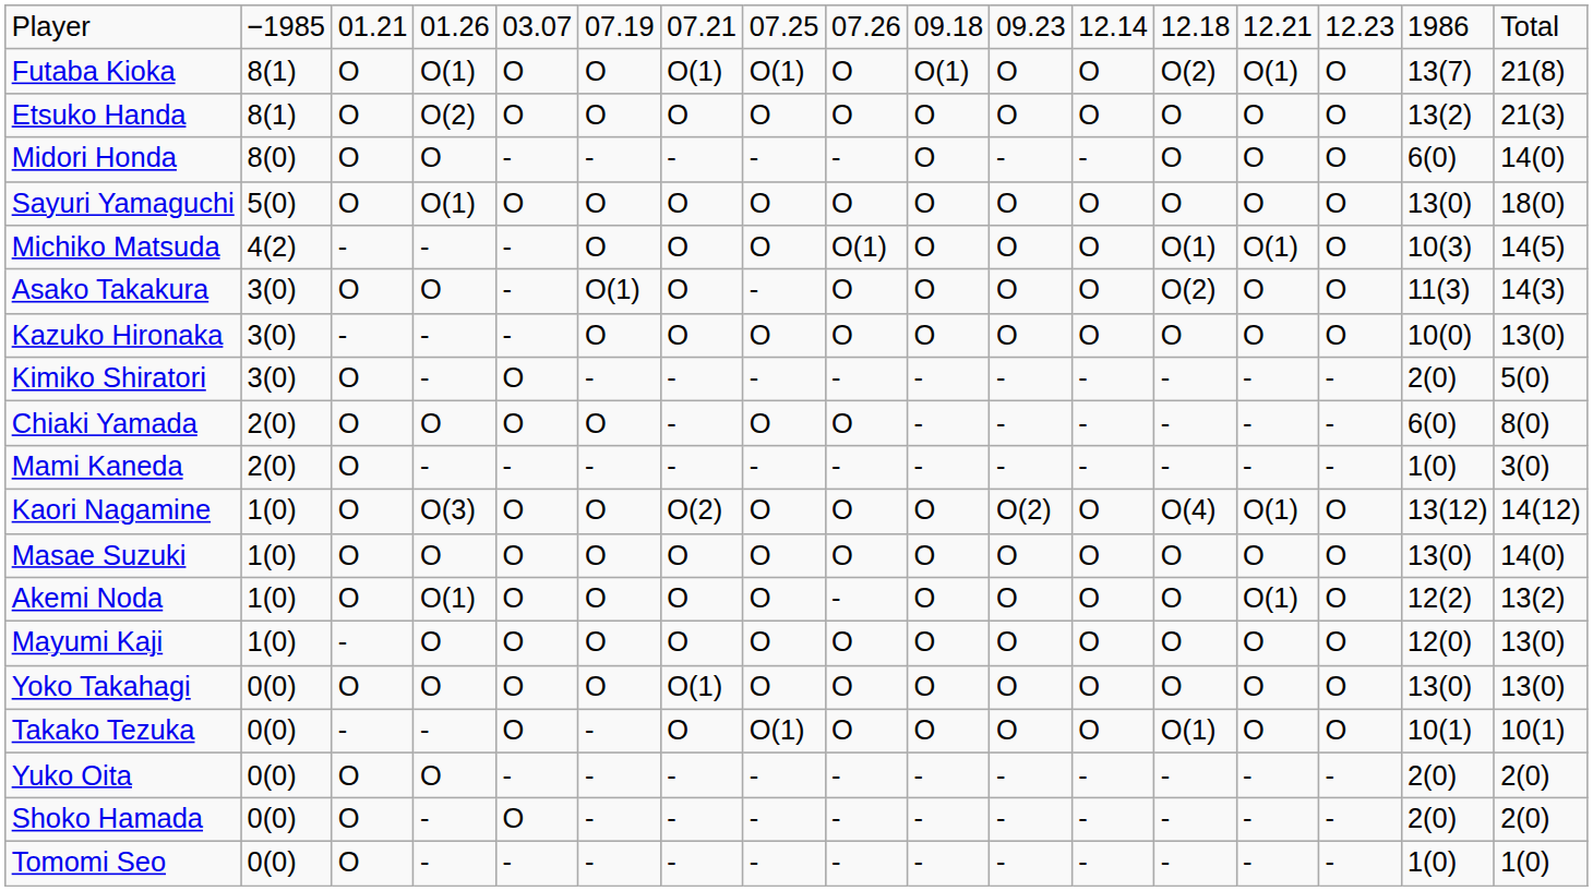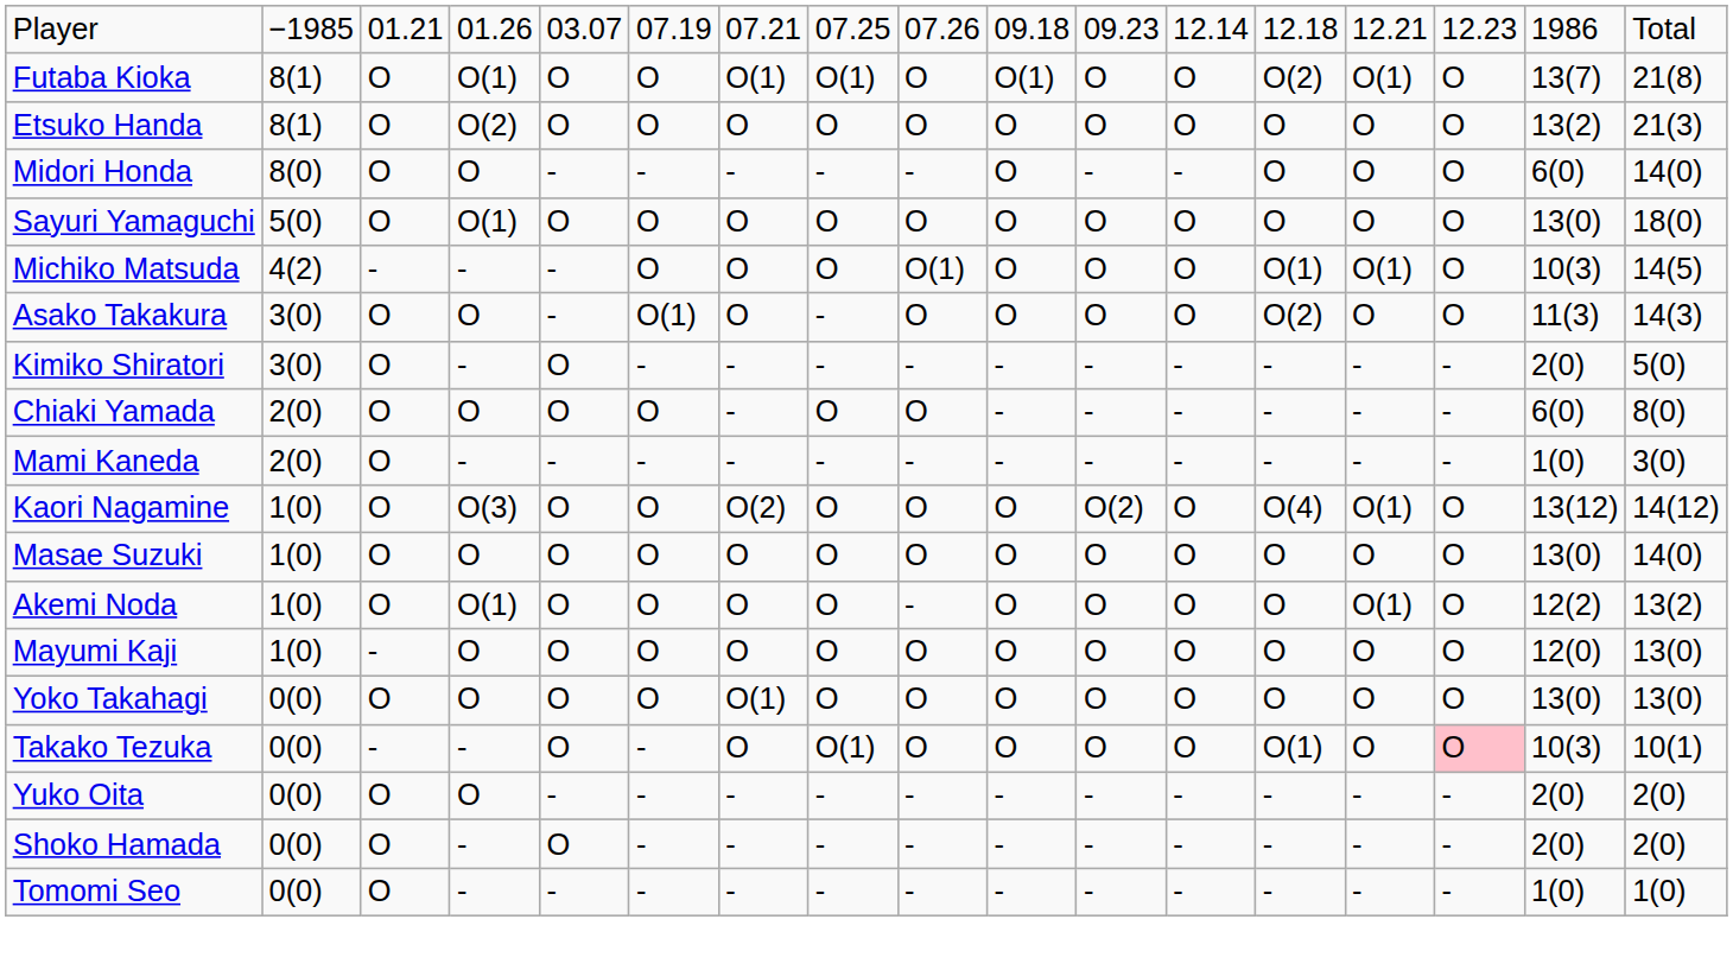 <table class="wikitable" style="text-align:left;">
 <tr>
 <td>Player</td>
 <td>−1985</td>
 <td>01.21</td>
 <td>01.26</td>
 <td>03.07</td>
 <td>07.19</td>
 <td>07.21</td>
 <td>07.25</td>
 <td>07.26</td>
 <td>09.18</td>
 <td>09.23</td>
 <td>12.14</td>
 <td>12.18</td>
 <td>12.21</td>
 <td>12.23</td>
 <td>1986</td>
 <td>Total</td>
 </tr>
 <tr>
 <td><a href='#'>Futaba Kioka</a></td>
 <td>8(1)</td>
 <td>O</td>
 <td>O(1)</td>
 <td>O</td>
 <td>O</td>
 <td>O(1)</td>
 <td>O(1)</td>
 <td>O</td>
 <td>O(1)</td>
 <td>O</td>
 <td>O</td>
 <td>O(2)</td>
 <td>O(1)</td>
 <td>O</td>
 <td>13(7)</td>
 <td>21(8)</td>
 </tr>
 <tr>
 <td><a href='#'>Etsuko Handa</a></td>
 <td>8(1)</td>
 <td>O</td>
 <td>O(2)</td>
 <td>O</td>
 <td>O</td>
 <td>O</td>
 <td>O</td>
 <td>O</td>
 <td>O</td>
 <td>O</td>
 <td>O</td>
 <td>O</td>
 <td>O</td>
 <td>O</td>
 <td>13(2)</td>
 <td>21(3)</td>
 </tr>
 <tr>
 <td><a href='#'>Midori Honda</a></td>
 <td>8(0)</td>
 <td>O</td>
 <td>O</td>
 <td>-</td>
 <td>-</td>
 <td>-</td>
 <td>-</td>
 <td>-</td>
 <td>O</td>
 <td>-</td>
 <td>-</td>
 <td>O</td>
 <td>O</td>
 <td>O</td>
 <td>6(0)</td>
 <td>14(0)</td>
 </tr>
 <tr>
 <td><a href='#'>Sayuri Yamaguchi</a></td>
 <td>5(0)</td>
 <td>O</td>
 <td>O(1)</td>
 <td>O</td>
 <td>O</td>
 <td>O</td>
 <td>O</td>
 <td>O</td>
 <td>O</td>
 <td>O</td>
 <td>O</td>
 <td>O</td>
 <td>O</td>
 <td>O</td>
 <td>13(0)</td>
 <td>18(0)</td>
 </tr>
 <tr>
 <td><a href='#'>Michiko Matsuda</a></td>
 <td>4(2)</td>
 <td>-</td>
 <td>-</td>
 <td>-</td>
 <td>O</td>
 <td>O</td>
 <td>O</td>
 <td>O(1)</td>
 <td>O</td>
 <td>O</td>
 <td>O</td>
 <td>O(1)</td>
 <td>O(1)</td>
 <td>O</td>
 <td>10(3)</td>
 <td>14(5)</td>
 </tr>
 <tr>
 <td><a href='#'>Asako Takakura</a></td>
 <td>3(0)</td>
 <td>O</td>
 <td>O</td>
 <td>-</td>
 <td>O(1)</td>
 <td>O</td>
 <td>-</td>
 <td>O</td>
 <td>O</td>
 <td>O</td>
 <td>O</td>
 <td>O(2)</td>
 <td>O</td>
 <td>O</td>
 <td>11(3)</td>
 <td>14(3)</td>
-</tr>
-<tr>
-<td><a href='#'>Kazuko Hironaka</a></td>
-<td>3(0)</td>
-<td>-</td>
-<td>-</td>
-<td>-</td>
-<td>O</td>
-<td>O</td>
-<td>O</td>
-<td>O</td>
-<td>O</td>
-<td>O</td>
-<td>O</td>
-<td>O</td>
-<td>O</td>
-<td>O</td>
-<td>10(0)</td>
-<td>13(0)</td>
 </tr>
 <tr>
 <td><a href='#'>Kimiko Shiratori</a></td>
 <td>3(0)</td>
 <td>O</td>
 <td>-</td>
 <td>O</td>
 <td>-</td>
 <td>-</td>
 <td>-</td>
 <td>-</td>
 <td>-</td>
 <td>-</td>
 <td>-</td>
 <td>-</td>
 <td>-</td>
 <td>-</td>
 <td>2(0)</td>
 <td>5(0)</td>
 </tr>
 <tr>
 <td><a href='#'>Chiaki Yamada</a></td>
 <td>2(0)</td>
 <td>O</td>
 <td>O</td>
 <td>O</td>
 <td>O</td>
 <td>-</td>
 <td>O</td>
 <td>O</td>
 <td>-</td>
 <td>-</td>
 <td>-</td>
 <td>-</td>
 <td>-</td>
 <td>-</td>
 <td>6(0)</td>
 <td>8(0)</td>
 </tr>
 <tr>
 <td><a href='#'>Mami Kaneda</a></td>
 <td>2(0)</td>
 <td>O</td>
 <td>-</td>
 <td>-</td>
 <td>-</td>
 <td>-</td>
 <td>-</td>
 <td>-</td>
 <td>-</td>
 <td>-</td>
 <td>-</td>
 <td>-</td>
 <td>-</td>
 <td>-</td>
 <td>1(0)</td>
 <td>3(0)</td>
 </tr>
 <tr>
 <td><a href='#'>Kaori Nagamine</a></td>
 <td>1(0)</td>
 <td>O</td>
 <td>O(3)</td>
 <td>O</td>
 <td>O</td>
 <td>O(2)</td>
 <td>O</td>
 <td>O</td>
 <td>O</td>
 <td>O(2)</td>
 <td>O</td>
 <td>O(4)</td>
 <td>O(1)</td>
 <td>O</td>
 <td>13(12)</td>
 <td>14(12)</td>
 </tr>
 <tr>
 <td><a href='#'>Masae Suzuki</a></td>
 <td>1(0)</td>
 <td>O</td>
 <td>O</td>
 <td>O</td>
 <td>O</td>
 <td>O</td>
 <td>O</td>
 <td>O</td>
 <td>O</td>
 <td>O</td>
 <td>O</td>
 <td>O</td>
 <td>O</td>
 <td>O</td>
 <td>13(0)</td>
 <td>14(0)</td>
 </tr>
 <tr>
 <td><a href='#'>Akemi Noda</a></td>
 <td>1(0)</td>
 <td>O</td>
 <td>O(1)</td>
 <td>O</td>
 <td>O</td>
 <td>O</td>
 <td>O</td>
 <td>-</td>
 <td>O</td>
 <td>O</td>
 <td>O</td>
 <td>O</td>
 <td>O(1)</td>
 <td>O</td>
 <td>12(2)</td>
 <td>13(2)</td>
 </tr>
 <tr>
 <td><a href='#'>Mayumi Kaji</a></td>
 <td>1(0)</td>
 <td>-</td>
 <td>O</td>
 <td>O</td>
 <td>O</td>
 <td>O</td>
 <td>O</td>
 <td>O</td>
 <td>O</td>
 <td>O</td>
 <td>O</td>
 <td>O</td>
 <td>O</td>
 <td>O</td>
 <td>12(0)</td>
 <td>13(0)</td>
 </tr>
 <tr>
 <td><a href='#'>Yoko Takahagi</a></td>
 <td>0(0)</td>
 <td>O</td>
 <td>O</td>
 <td>O</td>
 <td>O</td>
 <td>O(1)</td>
 <td>O</td>
 <td>O</td>
 <td>O</td>
 <td>O</td>
 <td>O</td>
 <td>O</td>
 <td>O</td>
 <td>O</td>
 <td>13(0)</td>
 <td>13(0)</td>
 </tr>
 <tr>
 <td><a href='#'>Takako Tezuka</a></td>
 <td>0(0)</td>
 <td>-</td>
 <td>-</td>
 <td>O</td>
 <td>-</td>
 <td>O</td>
 <td>O(1)</td>
 <td>O</td>
 <td>O</td>
 <td>O</td>
 <td>O</td>
 <td>O(1)</td>
 <td>O</td>
-<td>O</td>
-<td>10(1)</td>
+<td style="background: pink;">O</td>
+<td>10(3)</td>
 <td>10(1)</td>
 </tr>
 <tr>
 <td><a href='#'>Yuko Oita</a></td>
 <td>0(0)</td>
 <td>O</td>
 <td>O</td>
 <td>-</td>
 <td>-</td>
 <td>-</td>
 <td>-</td>
 <td>-</td>
 <td>-</td>
 <td>-</td>
 <td>-</td>
 <td>-</td>
 <td>-</td>
 <td>-</td>
 <td>2(0)</td>
 <td>2(0)</td>
 </tr>
 <tr>
 <td><a href='#'>Shoko Hamada</a></td>
 <td>0(0)</td>
 <td>O</td>
 <td>-</td>
 <td>O</td>
 <td>-</td>
 <td>-</td>
 <td>-</td>
 <td>-</td>
 <td>-</td>
 <td>-</td>
 <td>-</td>
 <td>-</td>
 <td>-</td>
 <td>-</td>
 <td>2(0)</td>
 <td>2(0)</td>
 </tr>
 <tr>
 <td><a href='#'>Tomomi Seo</a></td>
 <td>0(0)</td>
 <td>O</td>
 <td>-</td>
 <td>-</td>
 <td>-</td>
 <td>-</td>
 <td>-</td>
 <td>-</td>
 <td>-</td>
 <td>-</td>
 <td>-</td>
 <td>-</td>
 <td>-</td>
 <td>-</td>
 <td>1(0)</td>
 <td>1(0)</td>
 </tr>
 </table>
